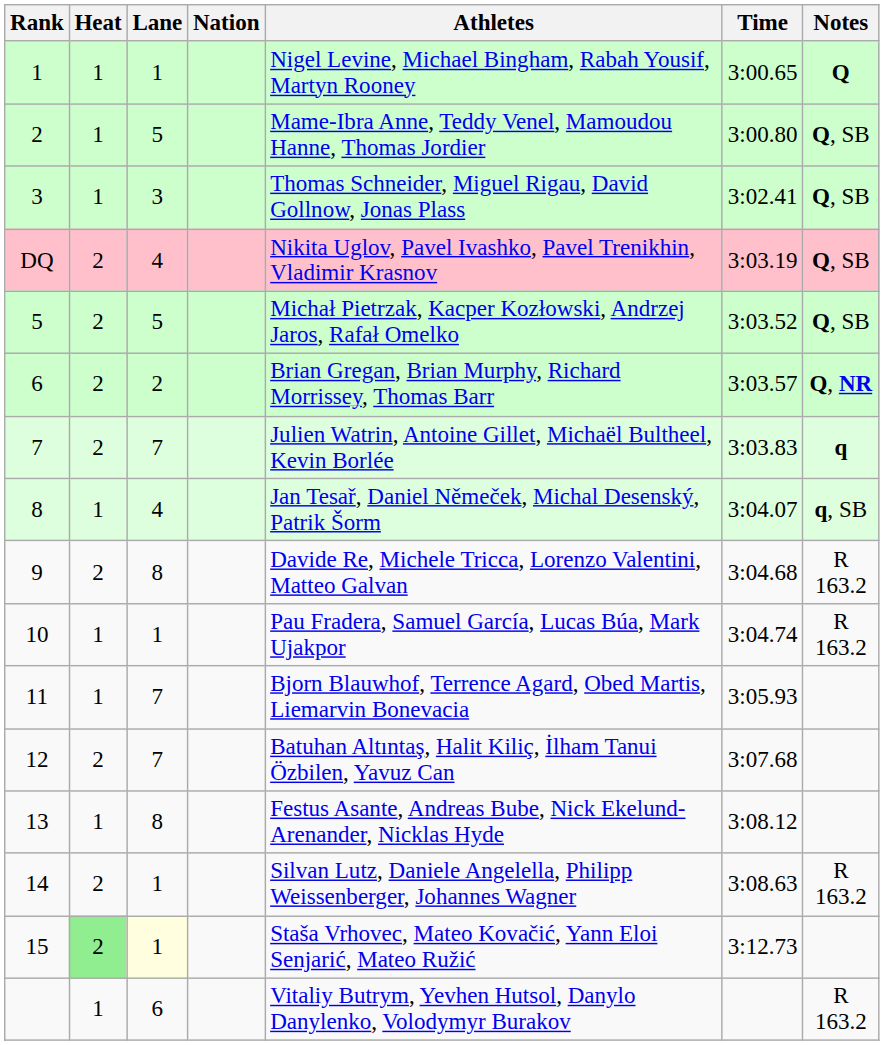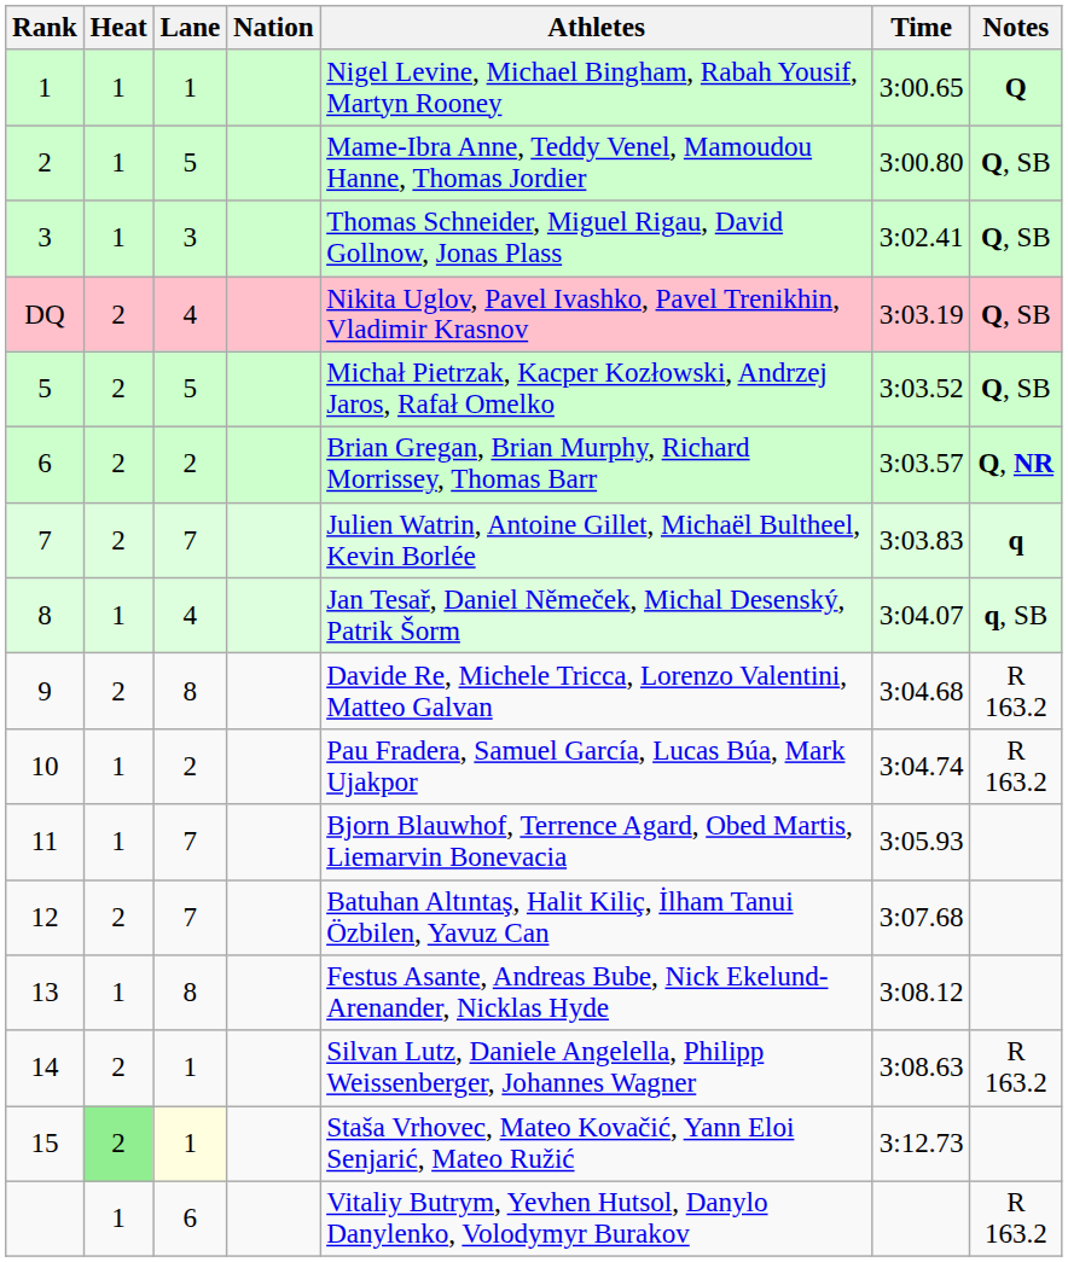 <table class="wikitable sortable" style="text-align:center">
 <tr>
 <th>Rank</th>
 <th>Heat</th>
 <th>Lane</th>
 <th>Nation</th>
 <th>Athletes</th>
 <th>Time</th>
 <th>Notes</th>
 </tr>
 <tr bgcolor=ccffcc>
 <td>1</td>
 <td>1</td>
 <td>1</td>
 <td align=left></td>
 <td align=left><a href='#'>Nigel Levine</a>, <a href='#'>Michael Bingham</a>, <a href='#'>Rabah Yousif</a>, <a href='#'>Martyn Rooney</a></td>
 <td>3:00.65</td>
 <td><strong>Q</strong></td>
 </tr>
 <tr bgcolor=ccffcc>
 <td>2</td>
 <td>1</td>
 <td>5</td>
 <td align=left></td>
 <td align=left><a href='#'>Mame-Ibra Anne</a>, <a href='#'>Teddy Venel</a>, <a href='#'>Mamoudou Hanne</a>, <a href='#'>Thomas Jordier</a></td>
 <td>3:00.80</td>
 <td><strong>Q</strong>, SB</td>
 </tr>
 <tr bgcolor=ccffcc>
 <td>3</td>
 <td>1</td>
 <td>3</td>
 <td align=left></td>
 <td align=left><a href='#'>Thomas Schneider</a>, <a href='#'>Miguel Rigau</a>, <a href='#'>David Gollnow</a>, <a href='#'>Jonas Plass</a></td>
 <td>3:02.41</td>
 <td><strong>Q</strong>, SB</td>
 </tr>
 <tr bgcolor=pink>
 <td>DQ</td>
 <td>2</td>
 <td>4</td>
 <td align=left></td>
 <td align=left><a href='#'>Nikita Uglov</a>, <a href='#'>Pavel Ivashko</a>, <a href='#'>Pavel Trenikhin</a>, <a href='#'>Vladimir Krasnov</a></td>
 <td>3:03.19</td>
 <td><strong>Q</strong>, SB</td>
 </tr>
 <tr bgcolor=ccffcc>
 <td>5</td>
 <td>2</td>
 <td>5</td>
 <td align=left></td>
 <td align=left><a href='#'>Michał Pietrzak</a>, <a href='#'>Kacper Kozłowski</a>, <a href='#'>Andrzej Jaros</a>, <a href='#'>Rafał Omelko</a></td>
 <td>3:03.52</td>
 <td><strong>Q</strong>, SB</td>
 </tr>
 <tr bgcolor=ccffcc>
 <td>6</td>
 <td>2</td>
 <td>2</td>
 <td align=left></td>
 <td align=left><a href='#'>Brian Gregan</a>, <a href='#'>Brian Murphy</a>, <a href='#'>Richard Morrissey</a>, <a href='#'>Thomas Barr</a></td>
 <td>3:03.57</td>
 <td><strong>Q</strong>, <strong><a href='#'>NR</a></strong></td>
 </tr>
 <tr bgcolor=ddffdd>
 <td>7</td>
 <td>2</td>
 <td>7</td>
 <td align=left></td>
 <td align=left><a href='#'>Julien Watrin</a>, <a href='#'>Antoine Gillet</a>, <a href='#'>Michaël Bultheel</a>, <a href='#'>Kevin Borlée</a></td>
 <td>3:03.83</td>
 <td><strong>q</strong></td>
 </tr>
 <tr bgcolor=ddffdd>
 <td>8</td>
 <td>1</td>
 <td>4</td>
 <td align=left></td>
 <td align=left><a href='#'>Jan Tesař</a>, <a href='#'>Daniel Němeček</a>, <a href='#'>Michal Desenský</a>, <a href='#'>Patrik Šorm</a></td>
 <td>3:04.07</td>
 <td><strong>q</strong>, SB</td>
 </tr>
 <tr>
 <td>9</td>
 <td>2</td>
 <td>8</td>
 <td align=left></td>
 <td align=left><a href='#'>Davide Re</a>, <a href='#'>Michele Tricca</a>, <a href='#'>Lorenzo Valentini</a>, <a href='#'>Matteo Galvan</a></td>
 <td>3:04.68</td>
 <td>R 163.2</td>
 </tr>
 <tr>
 <td>10</td>
 <td>1</td>
-<td>1</td>
+<td>2</td>
 <td align=left></td>
 <td align=left><a href='#'>Pau Fradera</a>, <a href='#'>Samuel García</a>, <a href='#'>Lucas Búa</a>, <a href='#'>Mark Ujakpor</a></td>
 <td>3:04.74</td>
 <td>R 163.2</td>
 </tr>
 <tr>
 <td>11</td>
 <td>1</td>
 <td>7</td>
 <td align=left></td>
 <td align=left><a href='#'>Bjorn Blauwhof</a>, <a href='#'>Terrence Agard</a>, <a href='#'>Obed Martis</a>, <a href='#'>Liemarvin Bonevacia</a></td>
 <td>3:05.93</td>
 <td></td>
 </tr>
 <tr>
 <td>12</td>
 <td>2</td>
 <td>7</td>
 <td align=left></td>
 <td align=left><a href='#'>Batuhan Altıntaş</a>, <a href='#'>Halit Kiliç</a>, <a href='#'>İlham Tanui Özbilen</a>, <a href='#'>Yavuz Can</a></td>
 <td>3:07.68</td>
 <td></td>
 </tr>
 <tr>
 <td>13</td>
 <td>1</td>
 <td>8</td>
 <td align=left></td>
 <td align=left><a href='#'>Festus Asante</a>, <a href='#'>Andreas Bube</a>, <a href='#'>Nick Ekelund-Arenander</a>, <a href='#'>Nicklas Hyde</a></td>
 <td>3:08.12</td>
 <td></td>
 </tr>
 <tr>
 <td>14</td>
 <td>2</td>
 <td>1</td>
 <td align=left></td>
 <td align=left><a href='#'>Silvan Lutz</a>, <a href='#'>Daniele Angelella</a>, <a href='#'>Philipp Weissenberger</a>, <a href='#'>Johannes Wagner</a></td>
 <td>3:08.63</td>
 <td>R 163.2</td>
 </tr>
 <tr>
 <td>15</td>
 <td style="background: lightgreen;">2</td>
 <td style="background: lightyellow;">1</td>
 <td align=left></td>
 <td align=left><a href='#'>Staša Vrhovec</a>, <a href='#'>Mateo Kovačić</a>, <a href='#'>Yann Eloi Senjarić</a>, <a href='#'>Mateo Ružić</a></td>
 <td>3:12.73</td>
 <td></td>
 </tr>
 <tr>
 <td></td>
 <td>1</td>
 <td>6</td>
 <td align=left></td>
 <td align=left><a href='#'>Vitaliy Butrym</a>, <a href='#'>Yevhen Hutsol</a>, <a href='#'>Danylo Danylenko</a>, <a href='#'>Volodymyr Burakov</a></td>
 <td></td>
 <td>R 163.2</td>
 </tr>
 </table>
